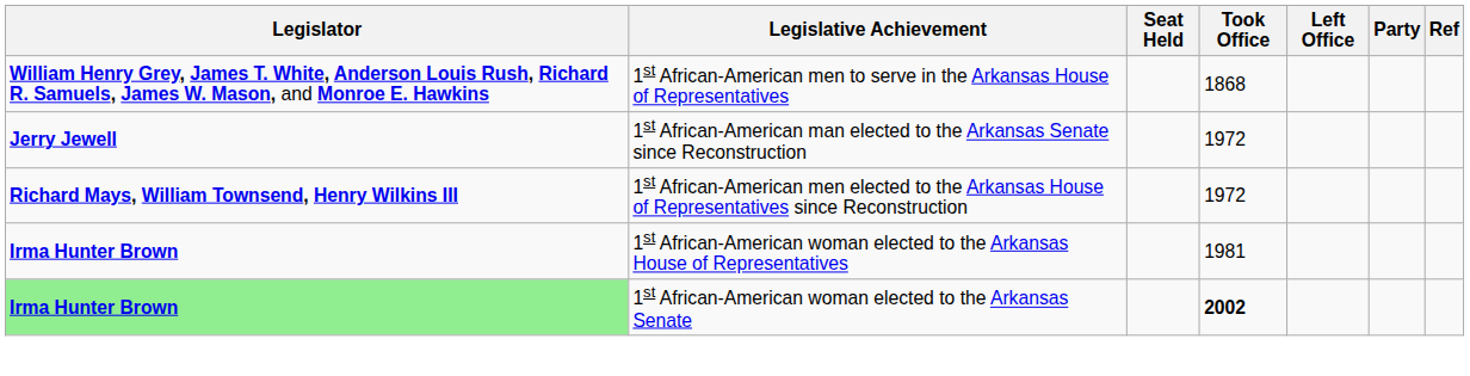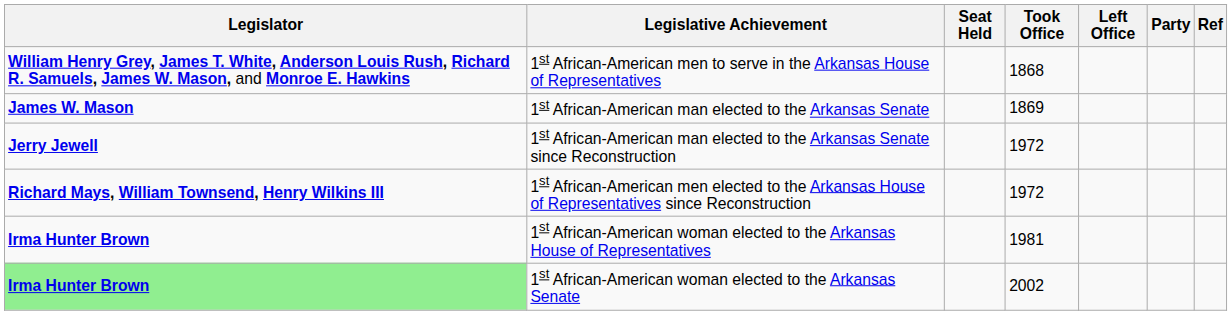 <table class="wikitable">
 <tr>
 <th><strong>Legislator</strong></th>
 <th><strong>Legislative Achievement</strong></th>
 <th>Seat Held</th>
 <th>Took Office</th>
 <th><strong>Left Office</strong></th>
 <th><strong>Party</strong></th>
 <th><strong>Ref</strong></th>
 </tr>
 <tr>
 <td><strong><a href='#'>William Henry Grey</a>, <a href='#'>James T. White</a>, <a href='#'>Anderson Louis Rush</a>, <a href='#'>Richard R. Samuels</a>, <a href='#'>James W. Mason</a>,</strong> and <strong><a href='#'>Monroe E. Hawkins</a></strong></td>
 <td>1<sup><u>st</u></sup> African-American men to serve in the <a href='#'>Arkansas House of Representatives</a></td>
 <td></td>
 <td>1868</td>
+<td></td>
+<td></td>
+<td></td>
+</tr>
+<tr>
+<td><strong><a href='#'>James W. Mason</a></strong></td>
+<td>1<sup><u>st</u></sup> African-American man elected to the <a href='#'>Arkansas Senate</a></td>
+<td></td>
+<td>1869</td>
 <td></td>
 <td></td>
 <td></td>
 </tr>
 <tr>
 <td><strong><a href='#'>Jerry Jewell</a></strong></td>
 <td>1<sup><u>st</u></sup> African-American man elected to the <a href='#'>Arkansas Senate</a> since Reconstruction</td>
 <td></td>
 <td>1972</td>
 <td></td>
 <td></td>
 <td></td>
 </tr>
 <tr>
 <td><strong><a href='#'>Richard Mays</a>, <a href='#'>William Townsend</a>, <a href='#'>Henry Wilkins III</a></strong></td>
 <td>1<sup><u>st</u></sup> African-American men elected to the <a href='#'>Arkansas House of Representatives</a> since Reconstruction</td>
 <td></td>
 <td>1972</td>
 <td></td>
 <td></td>
 <td></td>
 </tr>
 <tr>
 <td><strong><a href='#'>Irma Hunter Brown</a></strong></td>
 <td>1<sup><u>st</u></sup> African-American woman elected to the <a href='#'>Arkansas House of Representatives</a></td>
 <td></td>
 <td>1981</td>
 <td></td>
 <td></td>
 <td></td>
 </tr>
 <tr>
 <td style="background: lightgreen;"><strong><a href='#'>Irma Hunter Brown</a></strong></td>
 <td>1<sup><u>st</u></sup> African-American woman elected to the <a href='#'>Arkansas Senate</a></td>
 <td></td>
-<td><strong>2002</strong></td>
+<td>2002</td>
 <td></td>
 <td></td>
 <td></td>
 </tr>
 </table>
